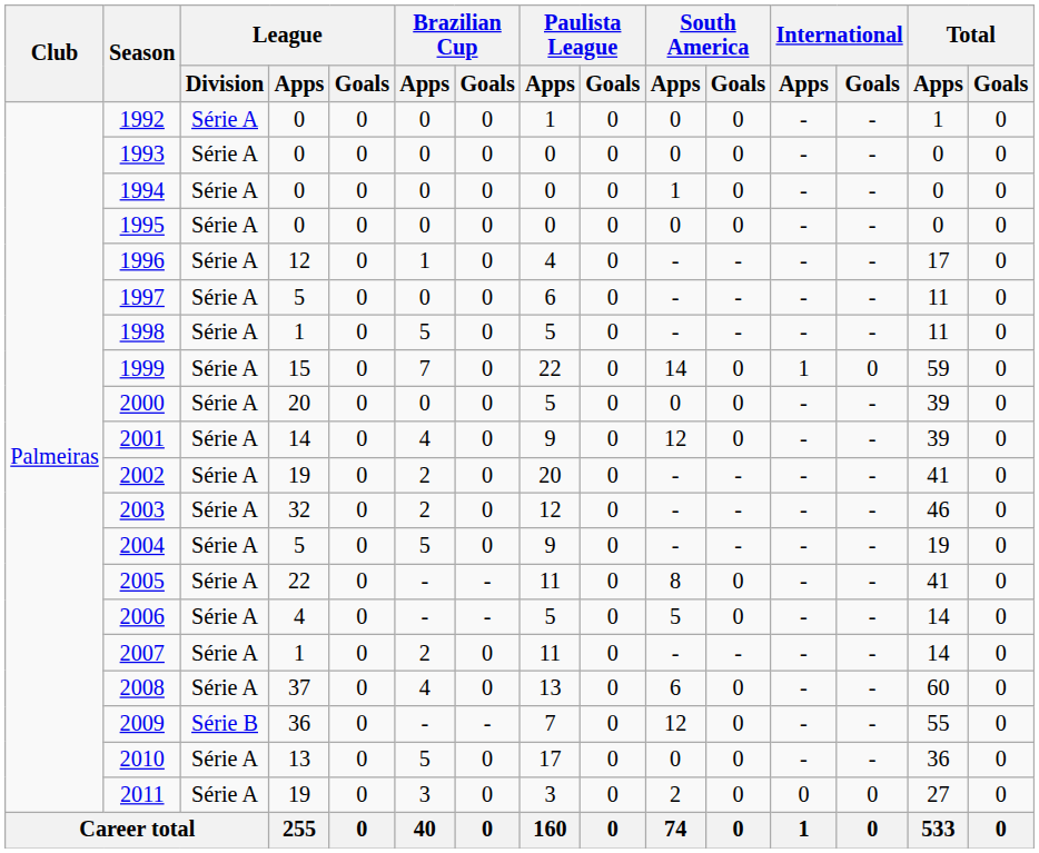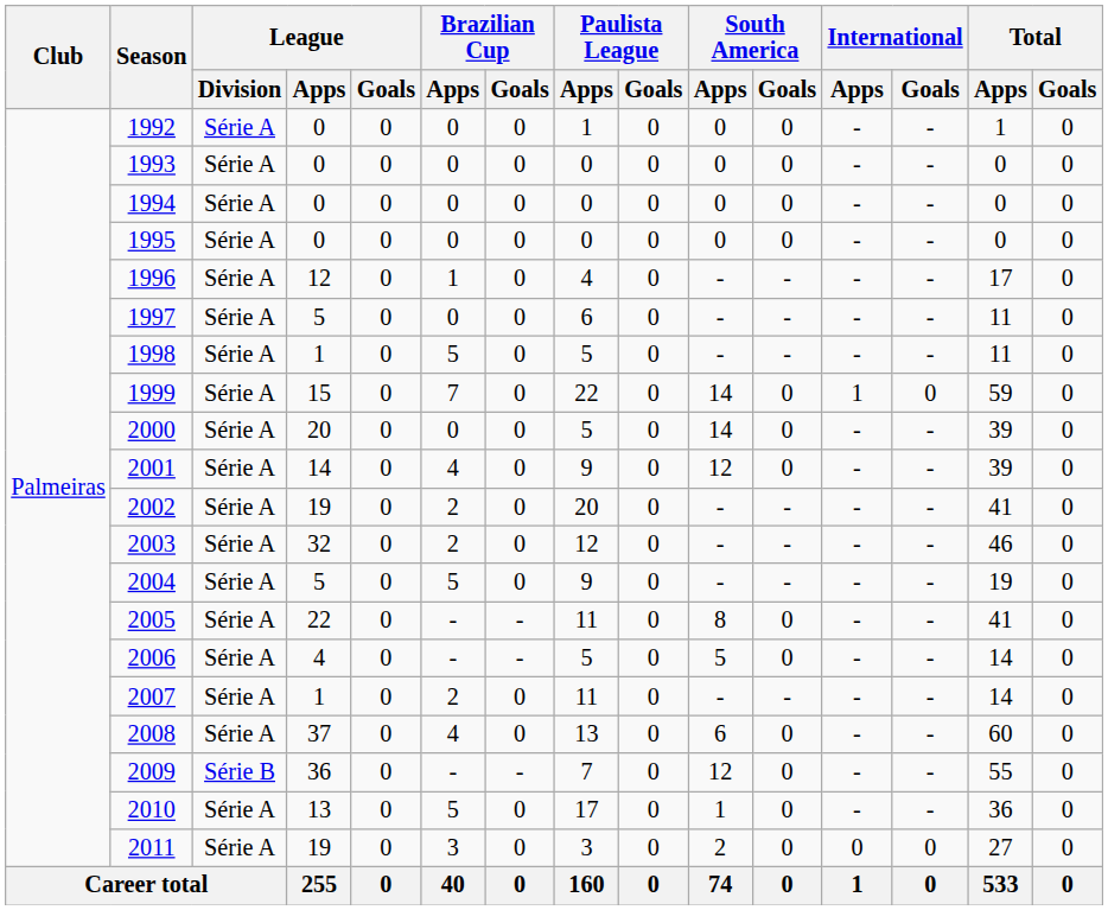 <table class="wikitable" style="text-align: center">
 <tr>
 <th rowspan="2">Club</th>
 <th rowspan="2">Season</th>
 <th colspan="3">League</th>
 <th colspan="2"><a href='#'>Brazilian Cup</a></th>
 <th colspan="2"><a href='#'>Paulista League</a></th>
 <th colspan="2"><a href='#'>South America</a></th>
 <th colspan="2"><a href='#'>International</a></th>
 <th colspan="2">Total</th>
 </tr>
 <tr>
 <th>Division</th>
 <th>Apps</th>
 <th>Goals</th>
 <th>Apps</th>
 <th>Goals</th>
 <th>Apps</th>
 <th>Goals</th>
 <th>Apps</th>
 <th>Goals</th>
 <th>Apps</th>
 <th>Goals</th>
 <th>Apps</th>
 <th>Goals</th>
 </tr>
 <tr>
 <td rowspan="20"><a href='#'>Palmeiras</a></td>
 <td><a href='#'>1992</a></td>
 <td><a href='#'>Série A</a></td>
 <td>0</td>
 <td>0</td>
 <td>0</td>
 <td>0</td>
 <td>1</td>
 <td>0</td>
 <td>0</td>
 <td>0</td>
 <td>-</td>
 <td>-</td>
 <td>1</td>
 <td>0</td>
 </tr>
 <tr>
 <td><a href='#'>1993</a></td>
 <td>Série A</td>
 <td>0</td>
 <td>0</td>
 <td>0</td>
 <td>0</td>
 <td>0</td>
 <td>0</td>
 <td>0</td>
 <td>0</td>
 <td>-</td>
 <td>-</td>
 <td>0</td>
 <td>0</td>
 </tr>
 <tr>
 <td><a href='#'>1994</a></td>
 <td>Série A</td>
 <td>0</td>
 <td>0</td>
 <td>0</td>
 <td>0</td>
 <td>0</td>
 <td>0</td>
-<td>1</td>
+<td>0</td>
 <td>0</td>
 <td>-</td>
 <td>-</td>
 <td>0</td>
 <td>0</td>
 </tr>
 <tr>
 <td><a href='#'>1995</a></td>
 <td>Série A</td>
 <td>0</td>
 <td>0</td>
 <td>0</td>
 <td>0</td>
 <td>0</td>
 <td>0</td>
 <td>0</td>
 <td>0</td>
 <td>-</td>
 <td>-</td>
 <td>0</td>
 <td>0</td>
 </tr>
 <tr>
 <td><a href='#'>1996</a></td>
 <td>Série A</td>
 <td>12</td>
 <td>0</td>
 <td>1</td>
 <td>0</td>
 <td>4</td>
 <td>0</td>
 <td>-</td>
 <td>-</td>
 <td>-</td>
 <td>-</td>
 <td>17</td>
 <td>0</td>
 </tr>
 <tr>
 <td><a href='#'>1997</a></td>
 <td>Série A</td>
 <td>5</td>
 <td>0</td>
 <td>0</td>
 <td>0</td>
 <td>6</td>
 <td>0</td>
 <td>-</td>
 <td>-</td>
 <td>-</td>
 <td>-</td>
 <td>11</td>
 <td>0</td>
 </tr>
 <tr>
 <td><a href='#'>1998</a></td>
 <td>Série A</td>
 <td>1</td>
 <td>0</td>
 <td>5</td>
 <td>0</td>
 <td>5</td>
 <td>0</td>
 <td>-</td>
 <td>-</td>
 <td>-</td>
 <td>-</td>
 <td>11</td>
 <td>0</td>
 </tr>
 <tr>
 <td><a href='#'>1999</a></td>
 <td>Série A</td>
 <td>15</td>
 <td>0</td>
 <td>7</td>
 <td>0</td>
 <td>22</td>
 <td>0</td>
 <td>14</td>
 <td>0</td>
 <td>1</td>
 <td>0</td>
 <td>59</td>
 <td>0</td>
 </tr>
 <tr>
 <td><a href='#'>2000</a></td>
 <td>Série A</td>
 <td>20</td>
 <td>0</td>
 <td>0</td>
 <td>0</td>
 <td>5</td>
 <td>0</td>
-<td>0</td>
+<td>14</td>
 <td>0</td>
 <td>-</td>
 <td>-</td>
 <td>39</td>
 <td>0</td>
 </tr>
 <tr>
 <td><a href='#'>2001</a></td>
 <td>Série A</td>
 <td>14</td>
 <td>0</td>
 <td>4</td>
 <td>0</td>
 <td>9</td>
 <td>0</td>
 <td>12</td>
 <td>0</td>
 <td>-</td>
 <td>-</td>
 <td>39</td>
 <td>0</td>
 </tr>
 <tr>
 <td><a href='#'>2002</a></td>
 <td>Série A</td>
 <td>19</td>
 <td>0</td>
 <td>2</td>
 <td>0</td>
 <td>20</td>
 <td>0</td>
 <td>-</td>
 <td>-</td>
 <td>-</td>
 <td>-</td>
 <td>41</td>
 <td>0</td>
 </tr>
 <tr>
 <td><a href='#'>2003</a></td>
 <td>Série A</td>
 <td>32</td>
 <td>0</td>
 <td>2</td>
 <td>0</td>
 <td>12</td>
 <td>0</td>
 <td>-</td>
 <td>-</td>
 <td>-</td>
 <td>-</td>
 <td>46</td>
 <td>0</td>
 </tr>
 <tr>
 <td><a href='#'>2004</a></td>
 <td>Série A</td>
 <td>5</td>
 <td>0</td>
 <td>5</td>
 <td>0</td>
 <td>9</td>
 <td>0</td>
 <td>-</td>
 <td>-</td>
 <td>-</td>
 <td>-</td>
 <td>19</td>
 <td>0</td>
 </tr>
 <tr>
 <td><a href='#'>2005</a></td>
 <td>Série A</td>
 <td>22</td>
 <td>0</td>
 <td>-</td>
 <td>-</td>
 <td>11</td>
 <td>0</td>
 <td>8</td>
 <td>0</td>
 <td>-</td>
 <td>-</td>
 <td>41</td>
 <td>0</td>
 </tr>
 <tr>
 <td><a href='#'>2006</a></td>
 <td>Série A</td>
 <td>4</td>
 <td>0</td>
 <td>-</td>
 <td>-</td>
 <td>5</td>
 <td>0</td>
 <td>5</td>
 <td>0</td>
 <td>-</td>
 <td>-</td>
 <td>14</td>
 <td>0</td>
 </tr>
 <tr>
 <td><a href='#'>2007</a></td>
 <td>Série A</td>
 <td>1</td>
 <td>0</td>
 <td>2</td>
 <td>0</td>
 <td>11</td>
 <td>0</td>
 <td>-</td>
 <td>-</td>
 <td>-</td>
 <td>-</td>
 <td>14</td>
 <td>0</td>
 </tr>
 <tr>
 <td><a href='#'>2008</a></td>
 <td>Série A</td>
 <td>37</td>
 <td>0</td>
 <td>4</td>
 <td>0</td>
 <td>13</td>
 <td>0</td>
 <td>6</td>
 <td>0</td>
 <td>-</td>
 <td>-</td>
 <td>60</td>
 <td>0</td>
 </tr>
 <tr>
 <td><a href='#'>2009</a></td>
 <td><a href='#'>Série B</a></td>
 <td>36</td>
 <td>0</td>
 <td>-</td>
 <td>-</td>
 <td>7</td>
 <td>0</td>
 <td>12</td>
 <td>0</td>
 <td>-</td>
 <td>-</td>
 <td>55</td>
 <td>0</td>
 </tr>
 <tr>
 <td><a href='#'>2010</a></td>
 <td>Série A</td>
 <td>13</td>
 <td>0</td>
 <td>5</td>
 <td>0</td>
 <td>17</td>
 <td>0</td>
-<td>0</td>
+<td>1</td>
 <td>0</td>
 <td>-</td>
 <td>-</td>
 <td>36</td>
 <td>0</td>
 </tr>
 <tr>
 <td><a href='#'>2011</a></td>
 <td>Série A</td>
 <td>19</td>
 <td>0</td>
 <td>3</td>
 <td>0</td>
 <td>3</td>
 <td>0</td>
 <td>2</td>
 <td>0</td>
 <td>0</td>
 <td>0</td>
 <td>27</td>
 <td>0</td>
 </tr>
 <tr>
 <th colspan="3">Career total</th>
 <th>255</th>
 <th>0</th>
 <th>40</th>
 <th>0</th>
 <th>160</th>
 <th>0</th>
 <th>74</th>
 <th>0</th>
 <th>1</th>
 <th>0</th>
 <th>533</th>
 <th>0</th>
 </tr>
 </table>
